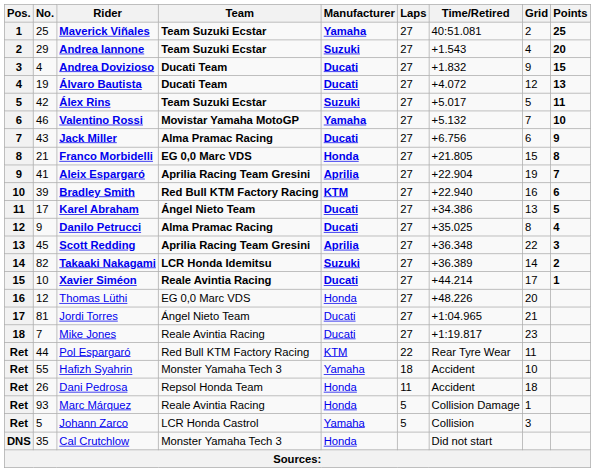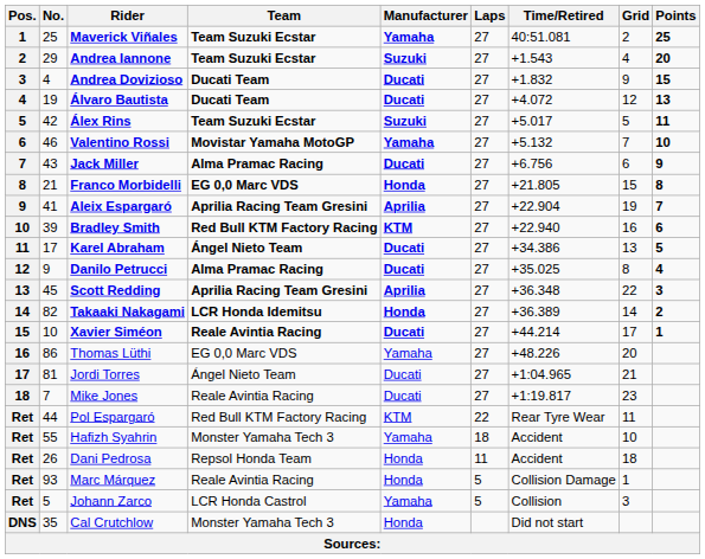 <table class="wikitable" style="font-size: 95%;">
 <tr>
 <th>Pos.</th>
 <th>No.</th>
 <th>Rider</th>
 <th>Team</th>
 <th>Manufacturer</th>
 <th>Laps</th>
 <th>Time/Retired</th>
 <th>Grid</th>
 <th>Points</th>
 </tr>
 <tr>
 <th>1</th>
 <td>25</td>
 <td> <strong><a href='#'>Maverick Viñales</a></strong></td>
 <td><strong>Team Suzuki Ecstar</strong></td>
 <td><strong><a href='#'>Yamaha</a></strong></td>
 <td>27</td>
 <td>40:51.081</td>
 <td>2</td>
 <td><strong>25</strong></td>
 </tr>
 <tr>
 <th>2</th>
 <td>29</td>
 <td> <strong><a href='#'>Andrea Iannone</a></strong></td>
 <td><strong>Team Suzuki Ecstar</strong></td>
 <td><strong><a href='#'>Suzuki</a></strong></td>
 <td>27</td>
 <td>+1.543</td>
 <td>4</td>
 <td><strong>20</strong></td>
 </tr>
 <tr>
 <th>3</th>
 <td>4</td>
 <td> <strong><a href='#'>Andrea Dovizioso</a></strong></td>
 <td><strong>Ducati Team</strong></td>
 <td><strong><a href='#'>Ducati</a></strong></td>
 <td>27</td>
 <td>+1.832</td>
 <td>9</td>
 <td><strong>15</strong></td>
 </tr>
 <tr>
 <th>4</th>
 <td>19</td>
 <td> <strong><a href='#'>Álvaro Bautista</a></strong></td>
 <td><strong>Ducati Team</strong></td>
 <td><strong><a href='#'>Ducati</a></strong></td>
 <td>27</td>
 <td>+4.072</td>
 <td>12</td>
 <td><strong>13</strong></td>
 </tr>
 <tr>
 <th>5</th>
 <td>42</td>
 <td> <strong><a href='#'>Álex Rins</a></strong></td>
 <td><strong>Team Suzuki Ecstar</strong></td>
 <td><strong><a href='#'>Suzuki</a></strong></td>
 <td>27</td>
 <td>+5.017</td>
 <td>5</td>
 <td><strong>11</strong></td>
 </tr>
 <tr>
 <th>6</th>
 <td>46</td>
 <td> <strong><a href='#'>Valentino Rossi</a></strong></td>
 <td><strong>Movistar Yamaha MotoGP</strong></td>
 <td><strong><a href='#'>Yamaha</a></strong></td>
 <td>27</td>
 <td>+5.132</td>
 <td>7</td>
 <td><strong>10</strong></td>
 </tr>
 <tr>
 <th>7</th>
 <td>43</td>
 <td> <strong><a href='#'>Jack Miller</a></strong></td>
 <td><strong>Alma Pramac Racing</strong></td>
 <td><strong><a href='#'>Ducati</a></strong></td>
 <td>27</td>
 <td>+6.756</td>
 <td>6</td>
 <td><strong>9</strong></td>
 </tr>
 <tr>
 <th>8</th>
 <td>21</td>
 <td> <strong><a href='#'>Franco Morbidelli</a></strong></td>
 <td><strong>EG 0,0 Marc VDS</strong></td>
 <td><strong><a href='#'>Honda</a></strong></td>
 <td>27</td>
 <td>+21.805</td>
 <td>15</td>
 <td><strong>8</strong></td>
 </tr>
 <tr>
 <th>9</th>
 <td>41</td>
 <td> <strong><a href='#'>Aleix Espargaró</a></strong></td>
 <td><strong>Aprilia Racing Team Gresini</strong></td>
 <td><strong><a href='#'>Aprilia</a></strong></td>
 <td>27</td>
 <td>+22.904</td>
 <td>19</td>
 <td><strong>7</strong></td>
 </tr>
 <tr>
 <th>10</th>
 <td>39</td>
 <td> <strong><a href='#'>Bradley Smith</a></strong></td>
 <td><strong>Red Bull KTM Factory Racing</strong></td>
 <td><strong><a href='#'>KTM</a></strong></td>
 <td>27</td>
 <td>+22.940</td>
 <td>16</td>
 <td><strong>6</strong></td>
 </tr>
 <tr>
 <th>11</th>
 <td>17</td>
 <td> <strong><a href='#'>Karel Abraham</a></strong></td>
 <td><strong>Ángel Nieto Team</strong></td>
 <td><strong><a href='#'>Ducati</a></strong></td>
 <td>27</td>
 <td>+34.386</td>
 <td>13</td>
 <td><strong>5</strong></td>
 </tr>
 <tr>
 <th>12</th>
 <td>9</td>
 <td> <strong><a href='#'>Danilo Petrucci</a></strong></td>
 <td><strong>Alma Pramac Racing</strong></td>
 <td><strong><a href='#'>Ducati</a></strong></td>
 <td>27</td>
 <td>+35.025</td>
 <td>8</td>
 <td><strong>4</strong></td>
 </tr>
 <tr>
 <th>13</th>
 <td>45</td>
 <td> <strong><a href='#'>Scott Redding</a></strong></td>
 <td><strong>Aprilia Racing Team Gresini</strong></td>
 <td><strong><a href='#'>Aprilia</a></strong></td>
 <td>27</td>
 <td>+36.348</td>
 <td>22</td>
 <td><strong>3</strong></td>
 </tr>
 <tr>
 <th>14</th>
 <td>82</td>
 <td> <strong><a href='#'>Takaaki Nakagami</a></strong></td>
 <td><strong>LCR Honda Idemitsu</strong></td>
-<td><strong><a href='#'>Suzuki</a></strong></td>
+<td><strong><a href='#'>Honda</a></strong></td>
 <td>27</td>
 <td>+36.389</td>
 <td>14</td>
 <td><strong>2</strong></td>
 </tr>
 <tr>
 <th>15</th>
 <td>10</td>
 <td> <strong><a href='#'>Xavier Siméon</a></strong></td>
 <td><strong>Reale Avintia Racing</strong></td>
 <td><strong><a href='#'>Ducati</a></strong></td>
 <td>27</td>
 <td>+44.214</td>
 <td>17</td>
 <td><strong>1</strong></td>
 </tr>
 <tr>
 <th>16</th>
-<td>12</td>
+<td>86</td>
 <td> <a href='#'>Thomas Lüthi</a></td>
 <td>EG 0,0 Marc VDS</td>
-<td><a href='#'>Honda</a></td>
+<td><a href='#'>Yamaha</a></td>
 <td>27</td>
 <td>+48.226</td>
 <td>20</td>
 <td></td>
 </tr>
 <tr>
 <th>17</th>
 <td>81</td>
 <td> <a href='#'>Jordi Torres</a></td>
 <td>Ángel Nieto Team</td>
 <td><a href='#'>Ducati</a></td>
 <td>27</td>
 <td>+1:04.965</td>
 <td>21</td>
 <td></td>
 </tr>
 <tr>
 <th>18</th>
 <td>7</td>
 <td> <a href='#'>Mike Jones</a></td>
 <td>Reale Avintia Racing</td>
 <td><a href='#'>Ducati</a></td>
 <td>27</td>
 <td>+1:19.817</td>
 <td>23</td>
 <td></td>
 </tr>
 <tr>
 <th>Ret</th>
 <td>44</td>
 <td> <a href='#'>Pol Espargaró</a></td>
 <td>Red Bull KTM Factory Racing</td>
 <td><a href='#'>KTM</a></td>
 <td>22</td>
 <td>Rear Tyre Wear</td>
 <td>11</td>
 <td></td>
 </tr>
 <tr>
 <th>Ret</th>
 <td>55</td>
 <td> <a href='#'>Hafizh Syahrin</a></td>
 <td>Monster Yamaha Tech 3</td>
 <td><a href='#'>Yamaha</a></td>
 <td>18</td>
 <td>Accident</td>
 <td>10</td>
 <td></td>
 </tr>
 <tr>
 <th>Ret</th>
 <td>26</td>
 <td> <a href='#'>Dani Pedrosa</a></td>
 <td>Repsol Honda Team</td>
 <td><a href='#'>Honda</a></td>
 <td>11</td>
 <td>Accident</td>
 <td>18</td>
 <td></td>
 </tr>
 <tr>
 <th>Ret</th>
 <td>93</td>
 <td> <a href='#'>Marc Márquez</a></td>
 <td>Reale Avintia Racing</td>
 <td><a href='#'>Honda</a></td>
 <td>5</td>
 <td>Collision Damage</td>
 <td>1</td>
 <td></td>
 </tr>
 <tr>
 <th>Ret</th>
 <td>5</td>
 <td> <a href='#'>Johann Zarco</a></td>
 <td>LCR Honda Castrol</td>
 <td><a href='#'>Yamaha</a></td>
 <td>5</td>
 <td>Collision</td>
 <td>3</td>
 <td></td>
 </tr>
 <tr>
 <th>DNS</th>
 <td>35</td>
 <td> <a href='#'>Cal Crutchlow</a></td>
 <td>Monster Yamaha Tech 3</td>
 <td><a href='#'>Honda</a></td>
 <td></td>
 <td>Did not start</td>
 <td></td>
 <td></td>
 </tr>
 <tr>
 <th colspan=9>Sources:</th>
 </tr>
 </table>
